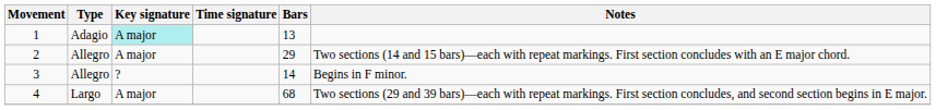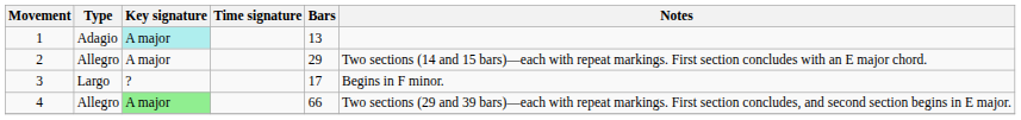 <table class="wikitable" border="1">
 <tr>
 <th bgcolor=ececec>Movement</th>
 <th bgcolor=ececec>Type</th>
 <th bgcolor=ececec>Key signature</th>
 <th bgcolor=ececec>Time signature</th>
 <th bgcolor=ececec>Bars</th>
 <th bgcolor=ececec>Notes</th>
 </tr>
 <tr>
 <td align=center>1</td>
 <td>Adagio</td>
 <td style="background: paleturquoise;">A major</td>
 <td></td>
 <td>13</td>
 <td></td>
 </tr>
 <tr>
 <td align=center>2</td>
 <td>Allegro</td>
 <td>A major</td>
 <td></td>
 <td>29</td>
 <td>Two sections (14 and 15 bars)—each with repeat markings. First section concludes with an E major chord.</td>
 </tr>
 <tr>
 <td align=center>3</td>
-<td>Allegro</td>
+<td>Largo</td>
 <td>?</td>
 <td></td>
-<td>14</td>
+<td>17</td>
 <td>Begins in F minor.</td>
 </tr>
 <tr>
 <td align=center>4</td>
-<td>Largo</td>
-<td>A major</td>
+<td>Allegro</td>
+<td style="background: lightgreen;">A major</td>
 <td></td>
-<td>68</td>
+<td>66</td>
 <td>Two sections (29 and 39 bars)—each with repeat markings. First section concludes, and second section begins in E major.</td>
 </tr>
 <tr>
 </tr>
 </table>
